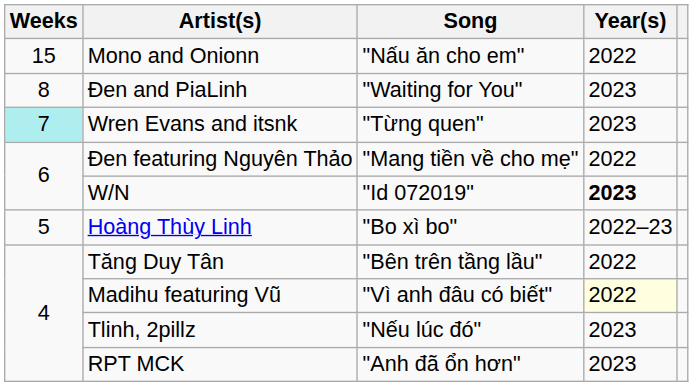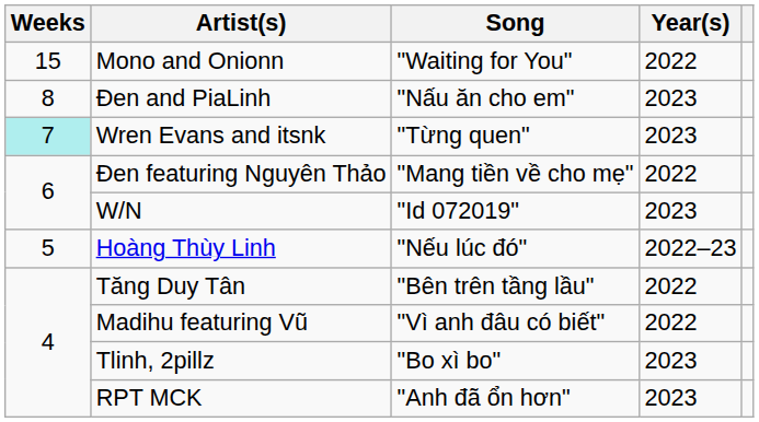 <table class="wikitable sortable">
 <tr>
 <th>Weeks</th>
 <th>Artist(s)</th>
 <th>Song</th>
 <th>Year(s)</th>
 <th class="unsortable"></th>
 </tr>
 <tr>
 <td align="center">15</td>
 <td>Mono and Onionn</td>
-<td>"Nấu ăn cho em"</td>
+<td>"Waiting for You"</td>
 <td>2022</td>
 <td style="text-align:center;"></td>
 </tr>
 <tr>
 <td align="center">8</td>
 <td>Đen and PiaLinh</td>
-<td>"Waiting for You"</td>
+<td>"Nấu ăn cho em"</td>
 <td>2023</td>
 <td style="text-align:center;"></td>
 </tr>
 <tr>
 <td align="center" style="background: paleturquoise;">7</td>
 <td>Wren Evans and itsnk</td>
 <td>"Từng quen"</td>
 <td>2023</td>
 <td style="text-align:center;"></td>
 </tr>
 <tr>
 <td rowspan="2" align="center">6</td>
 <td>Đen featuring Nguyên Thảo</td>
 <td>"Mang tiền về cho mẹ"</td>
 <td>2022</td>
 <td style="text-align:center;"></td>
 </tr>
 <tr>
 <td>W/N</td>
 <td>"Id 072019"</td>
-<td><strong>2023</strong></td>
+<td>2023</td>
 <td style="text-align:center;"></td>
 </tr>
 <tr>
 <td align="center">5</td>
 <td><a href='#'>Hoàng Thùy Linh</a></td>
-<td>"Bo xì bo"</td>
+<td>"Nếu lúc đó"</td>
 <td>2022–23</td>
 <td style="text-align:center;"></td>
 </tr>
 <tr>
 <td rowspan="4" align="center">4</td>
 <td>Tăng Duy Tân</td>
 <td>"Bên trên tầng lầu"</td>
 <td>2022</td>
 <td style="text-align:center;"></td>
 </tr>
 <tr>
 <td>Madihu featuring Vũ</td>
 <td>"Vì anh đâu có biết"</td>
-<td style="background: lightyellow;">2022</td>
+<td>2022</td>
 <td style="text-align:center;"></td>
 </tr>
 <tr>
 <td>Tlinh, 2pillz</td>
-<td>"Nếu lúc đó"</td>
+<td>"Bo xì bo"</td>
 <td>2023</td>
 <td style="text-align:center;"></td>
 </tr>
 <tr>
 <td>RPT MCK</td>
 <td>"Anh đã ổn hơn"</td>
 <td>2023</td>
 <td style="text-align:center;"></td>
 </tr>
 </table>
